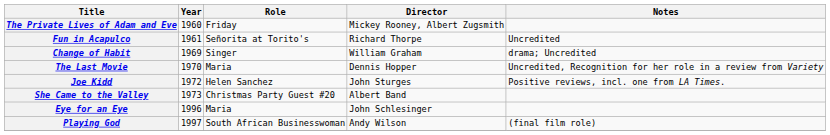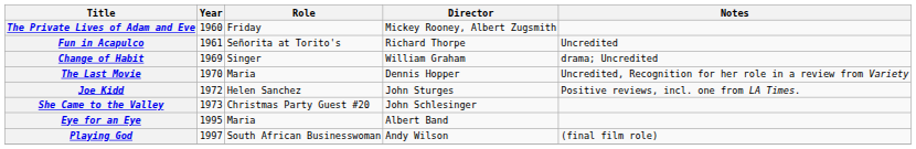 <table class="wikitable plainrowheaders sortable">
 <tr>
 <th scope="col">Title</th>
 <th scope="col">Year</th>
 <th scope="col">Role</th>
 <th scope="col">Director</th>
 <th scope="col" class="unsortable">Notes</th>
 </tr>
 <tr>
 <th scope="row"><em><a href='#'>The Private Lives of Adam and Eve</a></em></th>
 <td>1960</td>
 <td>Friday</td>
 <td>Mickey Rooney,  Albert Zugsmith</td>
 <td></td>
 </tr>
 <tr>
 <th scope="row"><em><a href='#'>Fun in Acapulco</a></em></th>
 <td>1961</td>
 <td>Señorita at Torito's</td>
 <td>Richard Thorpe</td>
 <td>Uncredited</td>
 </tr>
 <tr>
 <th scope="row"><em><a href='#'>Change of Habit</a></em></th>
 <td>1969</td>
 <td>Singer</td>
 <td>William Graham</td>
 <td>drama; Uncredited</td>
 </tr>
 <tr>
 <th scope="row"><em><a href='#'>The Last Movie</a></em></th>
 <td>1970</td>
 <td>Maria</td>
 <td>Dennis Hopper</td>
 <td>Uncredited, Recognition for her role in a review from <em>Variety</em></td>
 </tr>
 <tr>
 <th scope="row"><em><a href='#'>Joe Kidd</a></em></th>
 <td>1972</td>
 <td>Helen Sanchez</td>
 <td>John Sturges</td>
 <td>Positive reviews, incl. one from <em>LA Times</em>.</td>
 </tr>
 <tr>
 <th scope="row"><em><a href='#'>She Came to the Valley</a></em></th>
 <td>1973</td>
 <td>Christmas Party Guest #20</td>
-<td>Albert Band</td>
+<td>John Schlesinger</td>
 <td></td>
 </tr>
 <tr>
 <th scope="row"><em><a href='#'>Eye for an Eye</a></em></th>
-<td>1996</td>
+<td>1995</td>
 <td>Maria</td>
-<td>John Schlesinger</td>
+<td>Albert Band</td>
 <td></td>
 </tr>
 <tr>
 <th scope="row"><em><a href='#'>Playing God</a></em></th>
 <td>1997</td>
 <td>South African Businesswoman</td>
 <td>Andy Wilson</td>
 <td>(final film role)</td>
 </tr>
 <tr>
 </tr>
 </table>
